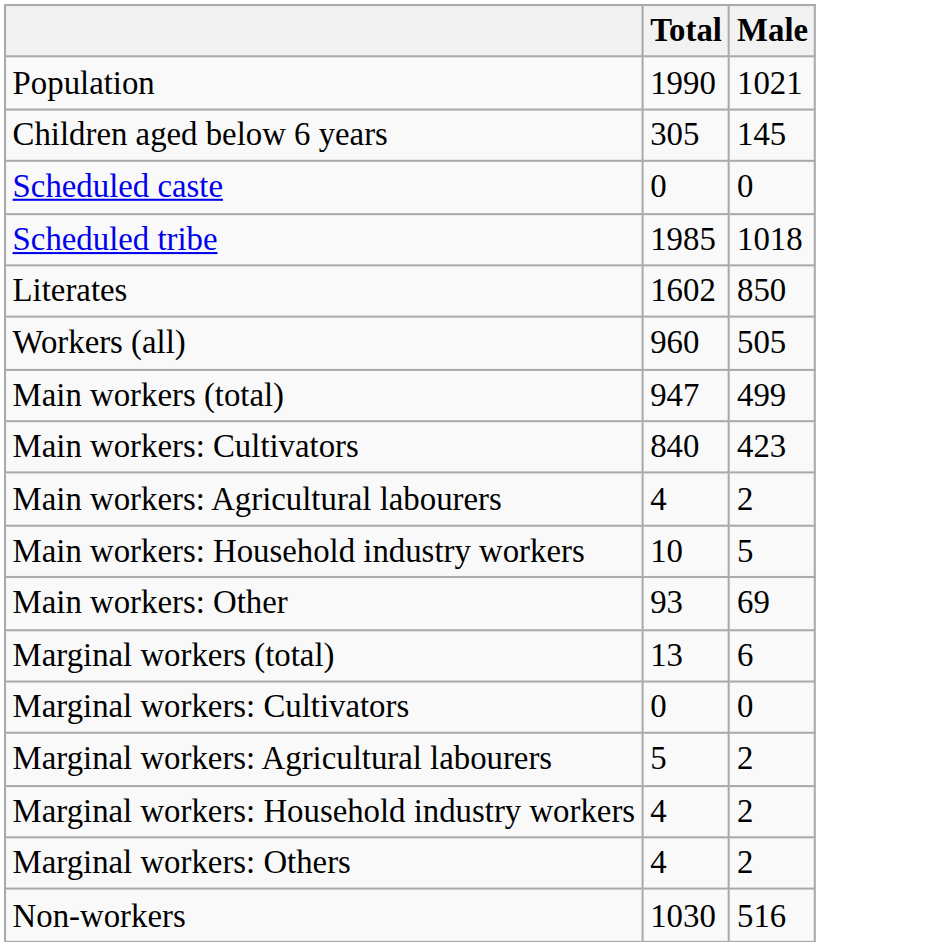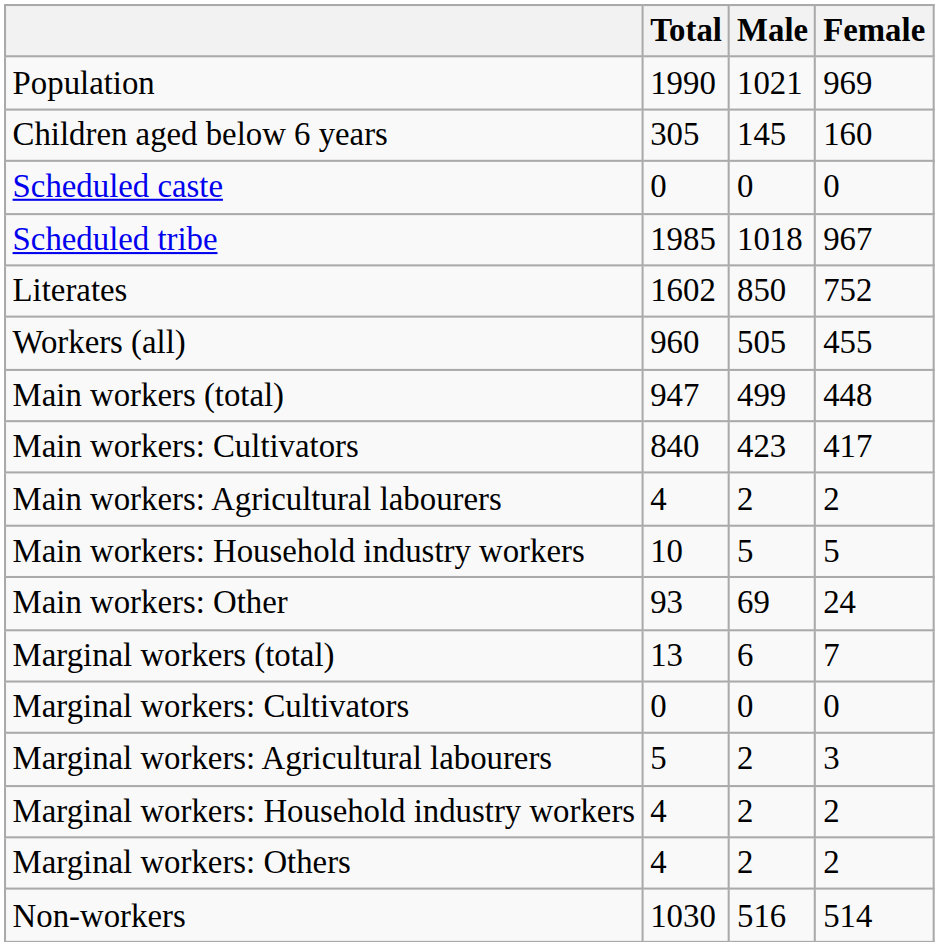 <table class="wikitable sortable">
 <tr>
 <th></th>
 <th>Total</th>
 <th>Male</th>
+<th>Female</th>
 </tr>
 <tr>
 <td>Population</td>
 <td>1990</td>
 <td>1021</td>
+<td>969</td>
 </tr>
 <tr>
 <td>Children aged below 6 years</td>
 <td>305</td>
 <td>145</td>
+<td>160</td>
 </tr>
 <tr>
 <td><a href='#'>Scheduled caste</a></td>
+<td>0</td>
 <td>0</td>
 <td>0</td>
 </tr>
 <tr>
 <td><a href='#'>Scheduled tribe</a></td>
 <td>1985</td>
 <td>1018</td>
+<td>967</td>
 </tr>
 <tr>
 <td>Literates</td>
 <td>1602</td>
 <td>850</td>
+<td>752</td>
 </tr>
 <tr>
 <td>Workers (all)</td>
 <td>960</td>
 <td>505</td>
+<td>455</td>
 </tr>
 <tr>
 <td>Main workers (total)</td>
 <td>947</td>
 <td>499</td>
+<td>448</td>
 </tr>
 <tr>
 <td>Main workers: Cultivators</td>
 <td>840</td>
 <td>423</td>
+<td>417</td>
 </tr>
 <tr>
 <td>Main workers: Agricultural labourers</td>
 <td>4</td>
+<td>2</td>
 <td>2</td>
 </tr>
 <tr>
 <td>Main workers: Household industry workers</td>
 <td>10</td>
 <td>5</td>
+<td>5</td>
 </tr>
 <tr>
 <td>Main workers: Other</td>
 <td>93</td>
 <td>69</td>
+<td>24</td>
 </tr>
 <tr>
 <td>Marginal workers (total)</td>
 <td>13</td>
 <td>6</td>
+<td>7</td>
 </tr>
 <tr>
 <td>Marginal workers: Cultivators</td>
+<td>0</td>
 <td>0</td>
 <td>0</td>
 </tr>
 <tr>
 <td>Marginal workers: Agricultural labourers</td>
 <td>5</td>
 <td>2</td>
+<td>3</td>
 </tr>
 <tr>
 <td>Marginal workers: Household industry workers</td>
 <td>4</td>
+<td>2</td>
 <td>2</td>
 </tr>
 <tr>
 <td>Marginal workers: Others</td>
 <td>4</td>
 <td>2</td>
+<td>2</td>
 </tr>
 <tr>
 <td>Non-workers</td>
 <td>1030</td>
 <td>516</td>
+<td>514</td>
 </tr>
 </table>
